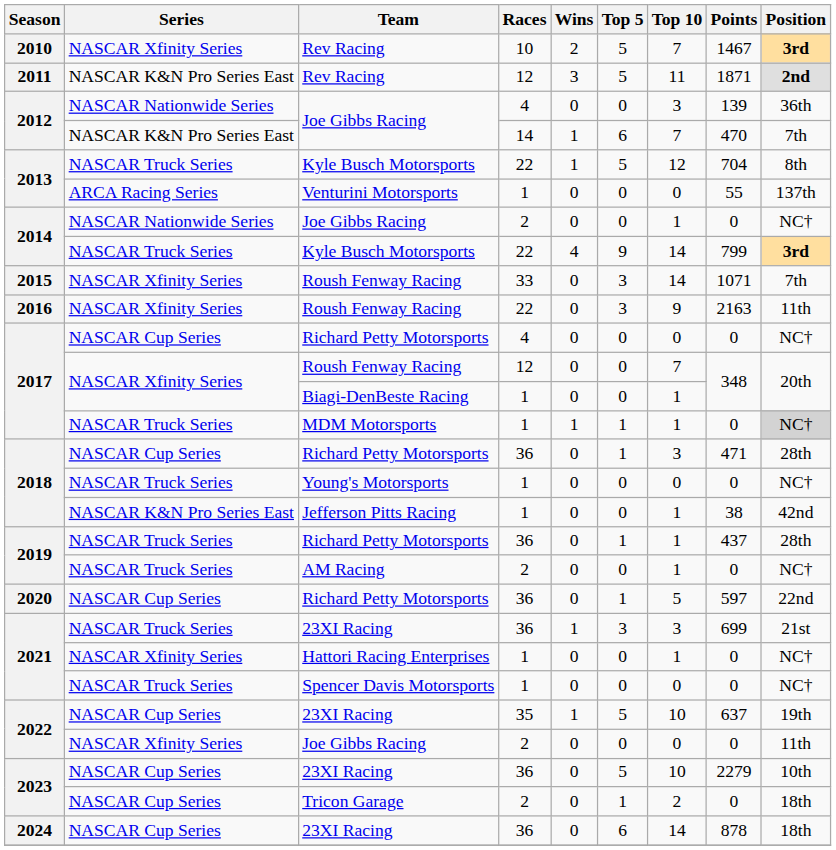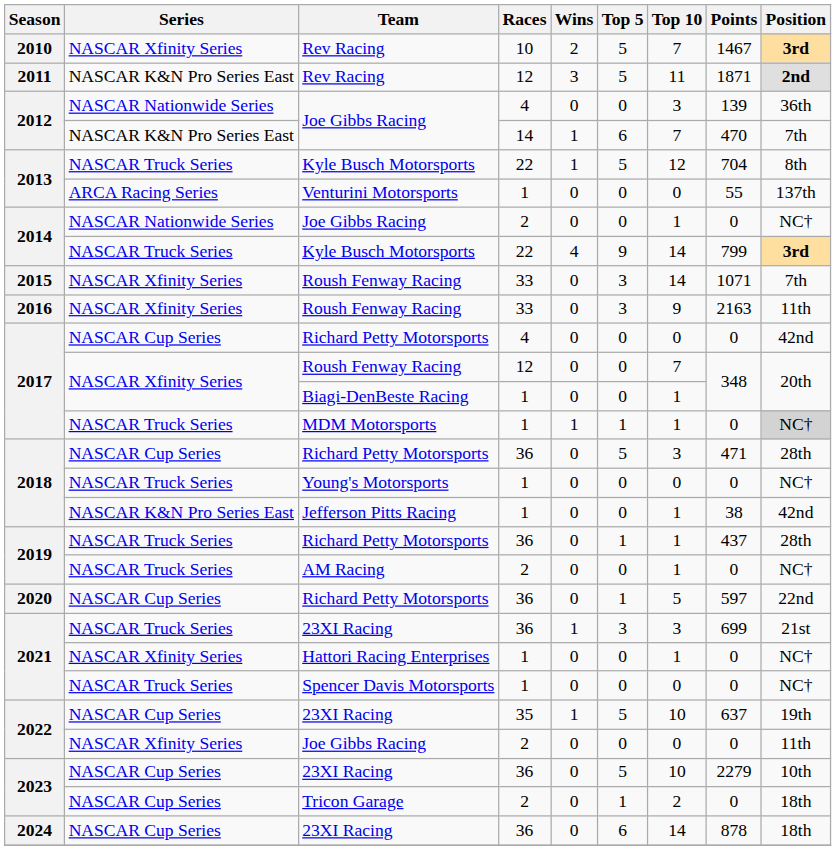 <table class="wikitable" style="font-size: 90%; text-align:center">
 <tr>
 <th>Season</th>
 <th>Series</th>
 <th>Team</th>
 <th>Races</th>
 <th>Wins</th>
 <th>Top 5</th>
 <th>Top 10</th>
 <th>Points</th>
 <th>Position</th>
 </tr>
 <tr>
 <th>2010</th>
 <td align=left><a href='#'>NASCAR Xfinity Series</a></td>
 <td align=left><a href='#'>Rev Racing</a></td>
 <td>10</td>
 <td>2</td>
 <td>5</td>
 <td>7</td>
 <td>1467</td>
 <td style="background:#FFDF9F;"><strong>3rd</strong></td>
 </tr>
 <tr>
 <th>2011</th>
 <td align=left>NASCAR K&N Pro Series East</td>
 <td align=left><a href='#'>Rev Racing</a></td>
 <td>12</td>
 <td>3</td>
 <td>5</td>
 <td>11</td>
 <td>1871</td>
 <td style="background:#DFDFDF;"><strong>2nd</strong></td>
 </tr>
 <tr>
 <th rowspan=2>2012</th>
 <td align=left><a href='#'>NASCAR Nationwide Series</a></td>
 <td rowspan=2 align=left><a href='#'>Joe Gibbs Racing</a></td>
 <td>4</td>
 <td>0</td>
 <td>0</td>
 <td>3</td>
 <td>139</td>
 <td>36th</td>
 </tr>
 <tr>
 <td align=left>NASCAR K&N Pro Series East</td>
 <td>14</td>
 <td>1</td>
 <td>6</td>
 <td>7</td>
 <td>470</td>
 <td>7th</td>
 </tr>
 <tr>
 <th rowspan=2>2013</th>
 <td align=left><a href='#'>NASCAR Truck Series</a></td>
 <td align=left><a href='#'>Kyle Busch Motorsports</a></td>
 <td>22</td>
 <td>1</td>
 <td>5</td>
 <td>12</td>
 <td>704</td>
 <td>8th</td>
 </tr>
 <tr>
 <td align=left><a href='#'>ARCA Racing Series</a></td>
 <td align=left><a href='#'>Venturini Motorsports</a></td>
 <td>1</td>
 <td>0</td>
 <td>0</td>
 <td>0</td>
 <td>55</td>
 <td>137th</td>
 </tr>
 <tr>
 <th rowspan=2>2014</th>
 <td align=left><a href='#'>NASCAR Nationwide Series</a></td>
 <td align=left><a href='#'>Joe Gibbs Racing</a></td>
 <td>2</td>
 <td>0</td>
 <td>0</td>
 <td>1</td>
 <td>0</td>
 <td>NC†</td>
 </tr>
 <tr>
 <td align=left><a href='#'>NASCAR Truck Series</a></td>
 <td align=left><a href='#'>Kyle Busch Motorsports</a></td>
 <td>22</td>
 <td>4</td>
 <td>9</td>
 <td>14</td>
 <td>799</td>
 <td style="background:#FFDF9F;"><strong>3rd</strong></td>
 </tr>
 <tr>
 <th>2015</th>
 <td align=left><a href='#'>NASCAR Xfinity Series</a></td>
 <td align=left><a href='#'>Roush Fenway Racing</a></td>
 <td>33</td>
 <td>0</td>
 <td>3</td>
 <td>14</td>
 <td>1071</td>
 <td>7th</td>
 </tr>
 <tr>
 <th>2016</th>
 <td align=left><a href='#'>NASCAR Xfinity Series</a></td>
 <td align=left><a href='#'>Roush Fenway Racing</a></td>
-<td>22</td>
+<td>33</td>
 <td>0</td>
 <td>3</td>
 <td>9</td>
 <td>2163</td>
 <td>11th</td>
 </tr>
 <tr>
 <th rowspan=4>2017</th>
 <td align=left><a href='#'>NASCAR Cup Series</a></td>
 <td align=left><a href='#'>Richard Petty Motorsports</a></td>
 <td>4</td>
 <td>0</td>
 <td>0</td>
 <td>0</td>
 <td>0</td>
-<td>NC†</td>
+<td>42nd</td>
 </tr>
 <tr>
 <td rowspan=2 align=left><a href='#'>NASCAR Xfinity Series</a></td>
 <td align=left><a href='#'>Roush Fenway Racing</a></td>
 <td>12</td>
 <td>0</td>
 <td>0</td>
 <td>7</td>
 <td rowspan=2>348</td>
 <td rowspan=2>20th</td>
 </tr>
 <tr>
 <td align=left><a href='#'>Biagi-DenBeste Racing</a></td>
 <td>1</td>
 <td>0</td>
 <td>0</td>
 <td>1</td>
 </tr>
 <tr>
 <td align=left><a href='#'>NASCAR Truck Series</a></td>
 <td align=left><a href='#'>MDM Motorsports</a></td>
 <td>1</td>
 <td>1</td>
 <td>1</td>
 <td>1</td>
 <td>0</td>
 <td style="background: lightgrey;">NC†</td>
 </tr>
 <tr>
 <th rowspan=3>2018</th>
 <td align=left><a href='#'>NASCAR Cup Series</a></td>
 <td align=left><a href='#'>Richard Petty Motorsports</a></td>
 <td>36</td>
 <td>0</td>
-<td>1</td>
+<td>5</td>
 <td>3</td>
 <td>471</td>
 <td>28th</td>
 </tr>
 <tr>
 <td align=left><a href='#'>NASCAR Truck Series</a></td>
 <td align=left><a href='#'>Young's Motorsports</a></td>
 <td>1</td>
 <td>0</td>
 <td>0</td>
 <td>0</td>
 <td>0</td>
 <td>NC†</td>
 </tr>
 <tr>
 <td align=left><a href='#'>NASCAR K&N Pro Series East</a></td>
 <td align=left><a href='#'>Jefferson Pitts Racing</a></td>
 <td>1</td>
 <td>0</td>
 <td>0</td>
 <td>1</td>
 <td>38</td>
 <td>42nd</td>
 </tr>
 <tr>
 <th rowspan=2>2019</th>
 <td align=left><a href='#'>NASCAR Truck Series</a></td>
 <td align=left><a href='#'>Richard Petty Motorsports</a></td>
 <td>36</td>
 <td>0</td>
 <td>1</td>
 <td>1</td>
 <td>437</td>
 <td>28th</td>
 </tr>
 <tr>
 <td align=left><a href='#'>NASCAR Truck Series</a></td>
 <td align=left><a href='#'>AM Racing</a></td>
 <td>2</td>
 <td>0</td>
 <td>0</td>
 <td>1</td>
 <td>0</td>
 <td>NC†</td>
 </tr>
 <tr>
 <th>2020</th>
 <td align=left><a href='#'>NASCAR Cup Series</a></td>
 <td align=left><a href='#'>Richard Petty Motorsports</a></td>
 <td>36</td>
 <td>0</td>
 <td>1</td>
 <td>5</td>
 <td>597</td>
 <td>22nd</td>
 </tr>
 <tr>
 <th rowspan=3>2021</th>
 <td align=left><a href='#'>NASCAR Truck Series</a></td>
 <td align=left><a href='#'>23XI Racing</a></td>
 <td>36</td>
 <td>1</td>
 <td>3</td>
 <td>3</td>
 <td>699</td>
 <td>21st</td>
 </tr>
 <tr>
 <td align=left><a href='#'>NASCAR Xfinity Series</a></td>
 <td align=left><a href='#'>Hattori Racing Enterprises</a></td>
 <td>1</td>
 <td>0</td>
 <td>0</td>
 <td>1</td>
 <td>0</td>
 <td>NC†</td>
 </tr>
 <tr>
 <td align=left><a href='#'>NASCAR Truck Series</a></td>
 <td align=left><a href='#'>Spencer Davis Motorsports</a></td>
 <td>1</td>
 <td>0</td>
 <td>0</td>
 <td>0</td>
 <td>0</td>
 <td>NC†</td>
 </tr>
 <tr>
 <th rowspan=2>2022</th>
 <td align=left><a href='#'>NASCAR Cup Series</a></td>
 <td align=left><a href='#'>23XI Racing</a></td>
 <td>35</td>
 <td>1</td>
 <td>5</td>
 <td>10</td>
 <td>637</td>
 <td>19th</td>
 </tr>
 <tr>
 <td align=left><a href='#'>NASCAR Xfinity Series</a></td>
 <td align=left><a href='#'>Joe Gibbs Racing</a></td>
 <td>2</td>
 <td>0</td>
 <td>0</td>
 <td>0</td>
 <td>0</td>
 <td>11th</td>
 </tr>
 <tr>
 <th rowspan=2>2023</th>
 <td align=left><a href='#'>NASCAR Cup Series</a></td>
 <td align=left><a href='#'>23XI Racing</a></td>
 <td>36</td>
 <td>0</td>
 <td>5</td>
 <td>10</td>
 <td>2279</td>
 <td>10th</td>
 </tr>
 <tr>
 <td align=left><a href='#'>NASCAR Cup Series</a></td>
 <td align=left><a href='#'>Tricon Garage</a></td>
 <td>2</td>
 <td>0</td>
 <td>1</td>
 <td>2</td>
 <td>0</td>
 <td>18th</td>
 </tr>
 <tr>
 <th rowspan=1>2024</th>
 <td align=left><a href='#'>NASCAR Cup Series</a></td>
 <td align=left><a href='#'>23XI Racing</a></td>
 <td>36</td>
 <td>0</td>
 <td>6</td>
 <td>14</td>
 <td>878</td>
 <td>18th</td>
 </tr>
 <tr>
 </tr>
 </table>
